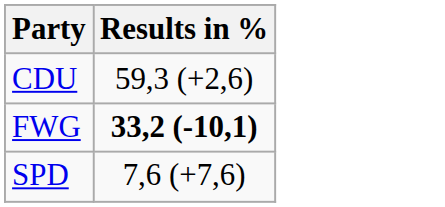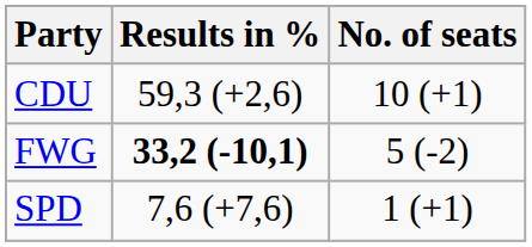 <table class="wikitable left">
 <tr class="hintergrundfarbe5">
 <th>Party</th>
 <th>Results in %</th>
+<th>No. of seats</th>
 </tr>
 <tr>
 <td><a href='#'>CDU</a></td>
 <td align="center">59,3 (+2,6)</td>
+<td align="center">10 (+1)</td>
 </tr>
 <tr>
 <td><a href='#'>FWG</a></td>
 <td align="center"><strong>33,2 (-10,1)</strong></td>
+<td align="center">5 (-2)</td>
 </tr>
 <tr>
 <td><a href='#'>SPD</a></td>
 <td align="center">7,6 (+7,6)</td>
+<td align="center">1 (+1)</td>
 </tr>
 </table>
